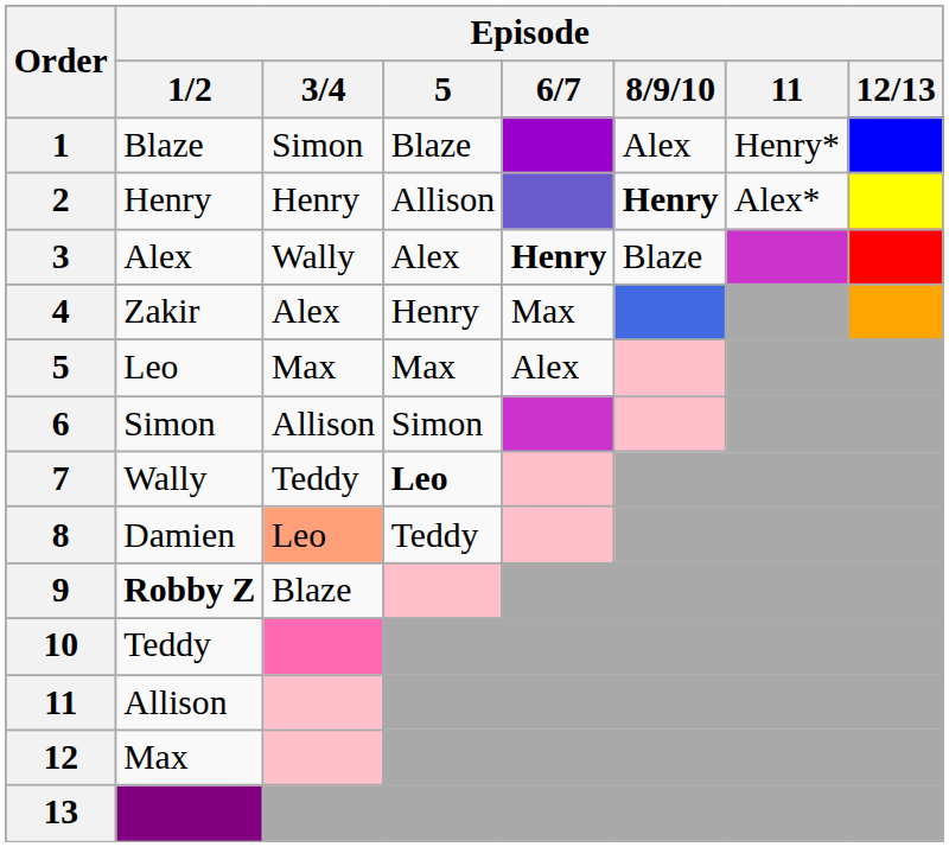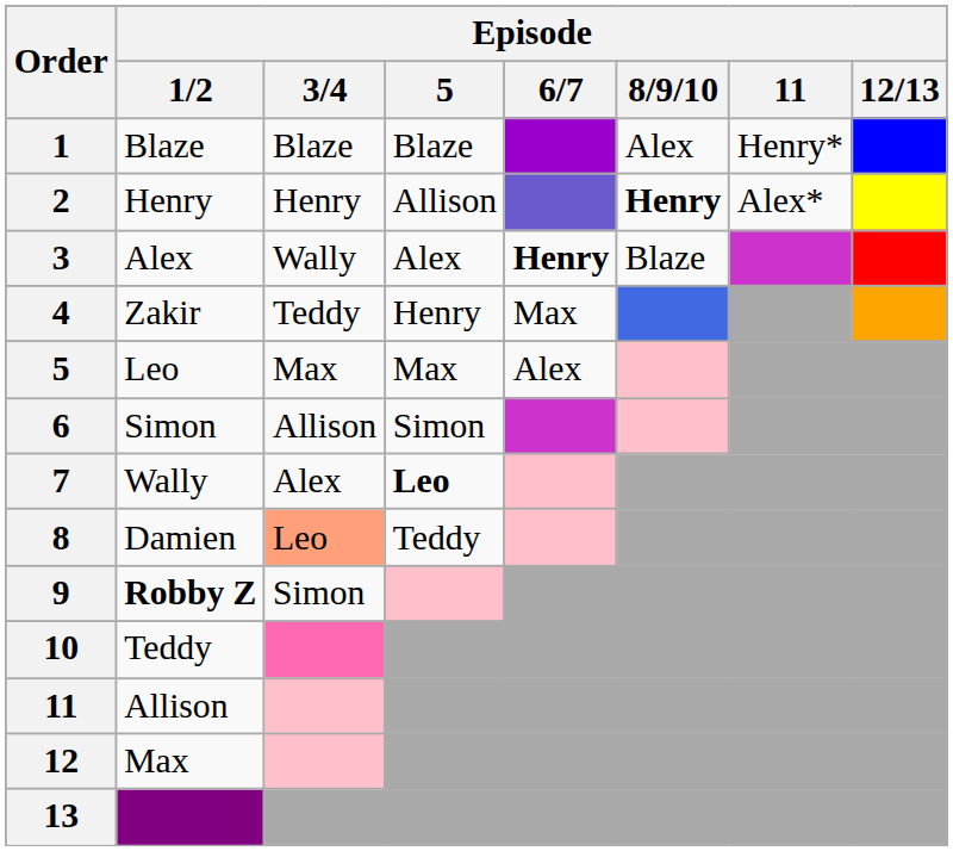 <table class="wikitable">
 <tr>
 <th rowspan=2>Order</th>
 <th colspan=7>Episode</th>
 </tr>
 <tr>
 <th>1/2</th>
 <th>3/4</th>
 <th>5</th>
 <th>6/7</th>
 <th>8/9/10</th>
 <th>11</th>
 <th>12/13</th>
 </tr>
 <tr>
 <th>1</th>
 <td>Blaze</td>
-<td>Simon</td>
+<td>Blaze</td>
 <td>Blaze</td>
 <td style="background:#90c;"></td>
 <td>Alex</td>
 <td>Henry*</td>
 <td style="background:blue;"></td>
 </tr>
 <tr>
 <th>2</th>
 <td>Henry</td>
 <td>Henry</td>
 <td>Allison</td>
 <td style="background:#6A5ACD;"></td>
 <td><strong>Henry</strong></td>
 <td>Alex*</td>
 <td style="background:yellow;"></td>
 </tr>
 <tr>
 <th>3</th>
 <td>Alex</td>
 <td>Wally</td>
 <td>Alex</td>
 <td><strong>Henry</strong></td>
 <td>Blaze</td>
 <td style="background:#CC33CC;"></td>
 <td style="background:red;"></td>
 </tr>
 <tr>
 <th>4</th>
 <td>Zakir</td>
-<td>Alex</td>
+<td>Teddy</td>
 <td>Henry</td>
 <td>Max</td>
 <td style="background:#4169E1;"></td>
 <td style="background:darkGrey;" colspan=1></td>
 <td style="background:orange;"></td>
 </tr>
 <tr>
 <th>5</th>
 <td>Leo</td>
 <td>Max</td>
 <td>Max</td>
 <td>Alex</td>
 <td style="background:pink;"></td>
 <td style="background:darkGrey;" colspan=3></td>
 </tr>
 <tr>
 <th>6</th>
 <td>Simon</td>
 <td>Allison</td>
 <td>Simon</td>
 <td style="background:#cc33cc;"></td>
 <td style="background:pink;"></td>
 <td style="background:darkGrey;" colspan=3></td>
 </tr>
 <tr>
 <th>7</th>
 <td>Wally</td>
-<td>Teddy</td>
+<td>Alex</td>
 <td><strong>Leo</strong></td>
 <td style="background:pink;"></td>
 <td style="background:darkGrey;" colspan=3></td>
 </tr>
 <tr>
 <th>8</th>
 <td>Damien</td>
 <td style="background: lightsalmon;">Leo</td>
 <td>Teddy</td>
 <td style="background:pink;"></td>
 <td style="background:darkGrey;" colspan=3></td>
 </tr>
 <tr>
 <th>9</th>
 <td><strong>Robby Z</strong></td>
-<td>Blaze</td>
+<td>Simon</td>
 <td style="background:pink;"></td>
 <td style="background:darkGrey;" colspan=4></td>
 </tr>
 <tr>
 <th>10</th>
 <td>Teddy</td>
 <td style="background:hotpink;"></td>
 <td style="background:darkGrey;" colspan=5></td>
 </tr>
 <tr>
 <th>11</th>
 <td>Allison</td>
 <td style="background:pink;"></td>
 <td style="background:darkGrey;" colspan=5></td>
 </tr>
 <tr>
 <th>12</th>
 <td>Max</td>
 <td style="background:pink;"></td>
 <td style="background:darkGrey;" colspan=5></td>
 </tr>
 <tr>
 <th>13</th>
 <td style="background:purple;"></td>
 <td style="background:darkGrey;" colspan=6></td>
 </tr>
 </table>
